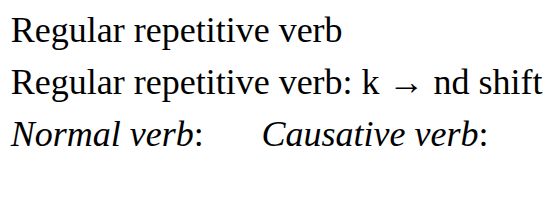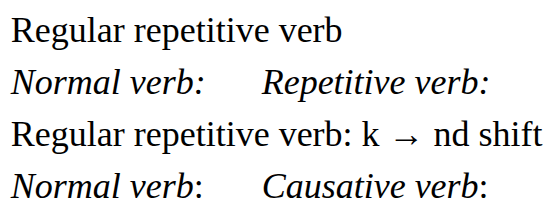 <table bgcolor=white align=top  border=1 cellpadding=2 cellspacing=0 style="margin-left:1em; border: solid thin #ffffff; border-collapse: collapse;">
 <tr>
 <td colspan=2>Regular repetitive verb</td>
+</tr>
+<tr>
+<td><em>Normal verb:</em> </td>
+<td><em>Repetitive verb:</em> </td>
 </tr>
 <tr>
 <td colspan=2>Regular repetitive verb: k → nd shift</td>
 </tr>
 <tr>
 <td><em>Normal verb</em>: </td>
 <td><em>Causative verb</em>: </td>
 </tr>
 </table>
